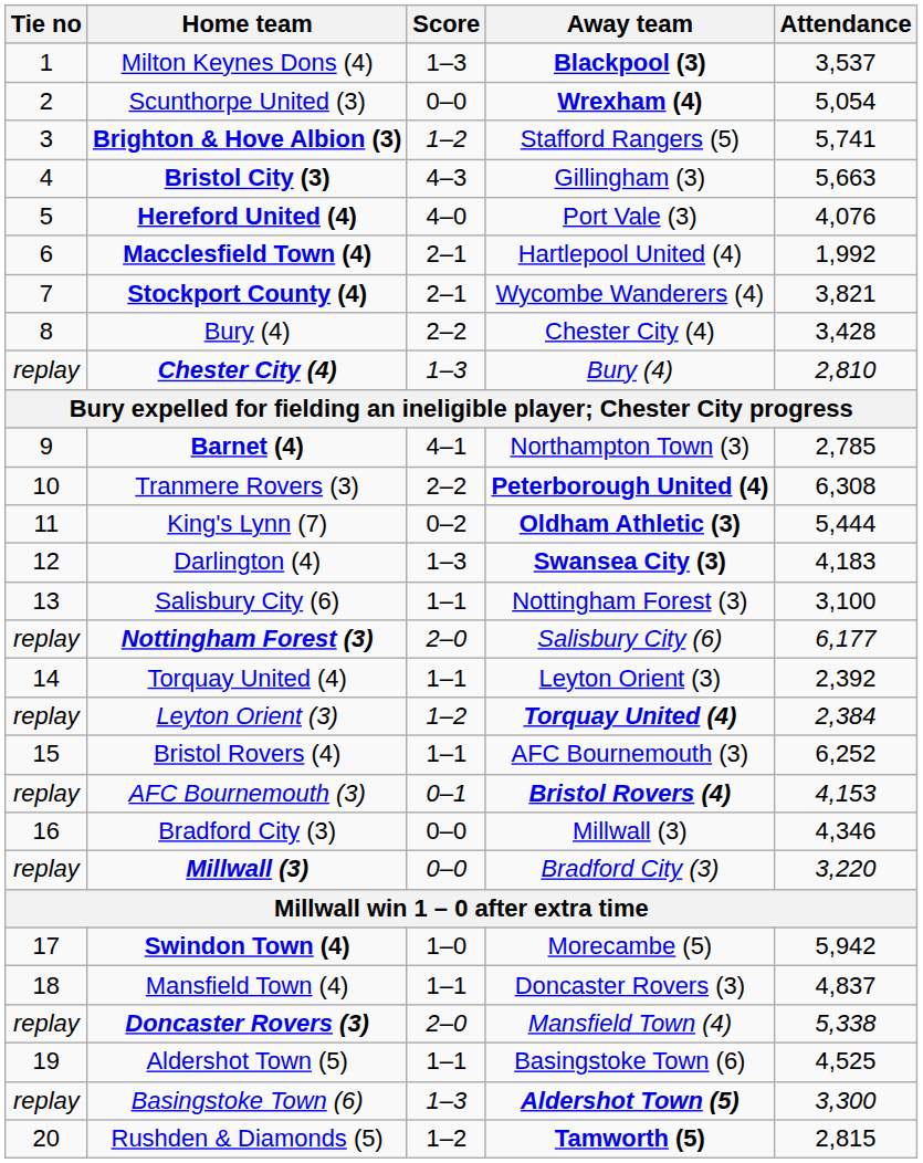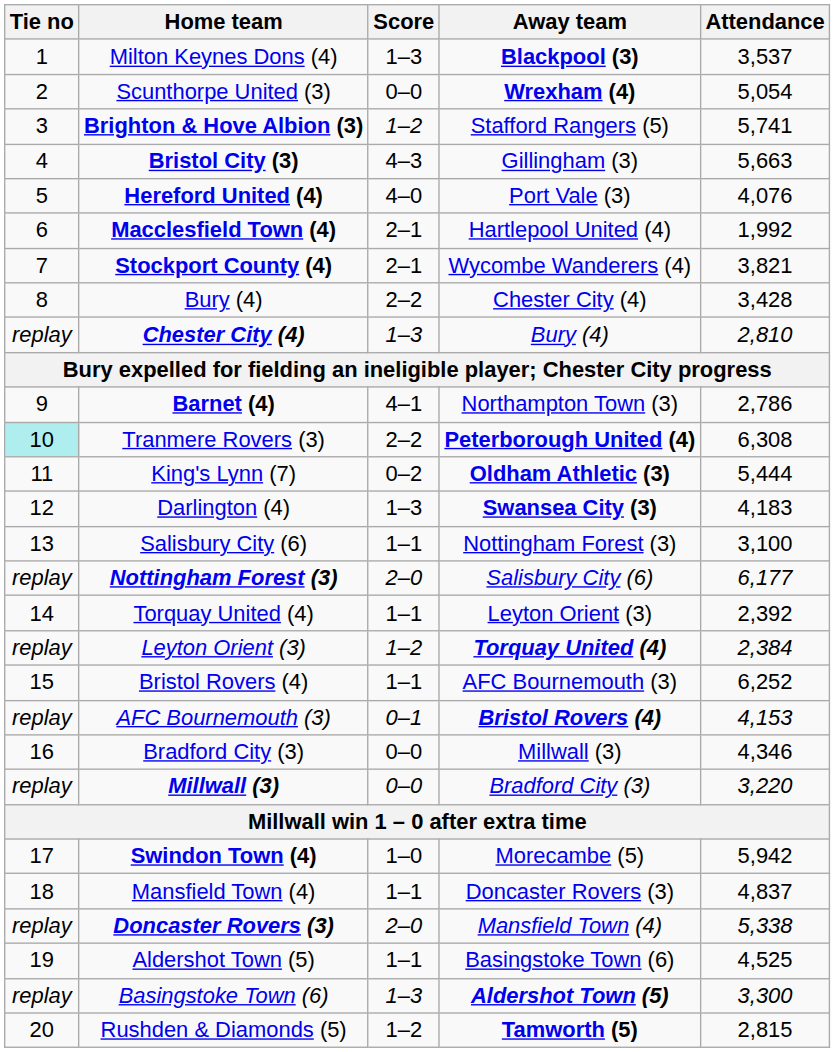 <table class="wikitable" style="text-align: center">
 <tr>
 <th>Tie no</th>
 <th>Home team</th>
 <th>Score</th>
 <th>Away team</th>
 <th>Attendance</th>
 </tr>
 <tr>
 <td>1</td>
 <td><a href='#'>Milton Keynes Dons</a> (4)</td>
 <td>1–3</td>
 <td><strong><a href='#'>Blackpool</a> (3)</strong></td>
 <td>3,537</td>
 </tr>
 <tr>
 <td>2</td>
 <td><a href='#'>Scunthorpe United</a> (3)</td>
 <td>0–0</td>
 <td><strong><a href='#'>Wrexham</a> (4)</strong></td>
 <td>5,054</td>
 </tr>
 <tr>
 <td>3</td>
 <td><strong><a href='#'>Brighton & Hove Albion</a> (3)</strong></td>
 <td><em>1–2</em></td>
 <td><a href='#'>Stafford Rangers</a> (5)</td>
 <td>5,741</td>
 </tr>
 <tr>
 <td>4</td>
 <td><strong><a href='#'>Bristol City</a> (3)</strong></td>
 <td>4–3</td>
 <td><a href='#'>Gillingham</a> (3)</td>
 <td>5,663</td>
 </tr>
 <tr>
 <td>5</td>
 <td><strong><a href='#'>Hereford United</a> (4)</strong></td>
 <td>4–0</td>
 <td><a href='#'>Port Vale</a> (3)</td>
 <td>4,076</td>
 </tr>
 <tr>
 <td>6</td>
 <td><strong><a href='#'>Macclesfield Town</a> (4)</strong></td>
 <td>2–1</td>
 <td><a href='#'>Hartlepool United</a> (4)</td>
 <td>1,992</td>
 </tr>
 <tr>
 <td>7</td>
 <td><strong><a href='#'>Stockport County</a> (4)</strong></td>
 <td>2–1</td>
 <td><a href='#'>Wycombe Wanderers</a> (4)</td>
 <td>3,821</td>
 </tr>
 <tr>
 <td>8</td>
 <td><a href='#'>Bury</a> (4)</td>
 <td>2–2</td>
 <td><a href='#'>Chester City</a> (4)</td>
 <td>3,428</td>
 </tr>
 <tr>
 <td><em>replay</em></td>
 <td><strong><em><a href='#'>Chester City</a> (4)</em></strong></td>
 <td><em>1–3</em></td>
 <td><em><a href='#'>Bury</a> (4)</em></td>
 <td><em>2,810</em></td>
 </tr>
 <tr>
 <th colspan=5>Bury expelled for fielding an ineligible player; Chester City progress</th>
 </tr>
 <tr>
 <td>9</td>
 <td><strong><a href='#'>Barnet</a> (4)</strong></td>
 <td>4–1</td>
 <td><a href='#'>Northampton Town</a> (3)</td>
-<td>2,785</td>
+<td>2,786</td>
 </tr>
 <tr>
-<td>10</td>
+<td style="background: paleturquoise;">10</td>
 <td><a href='#'>Tranmere Rovers</a> (3)</td>
 <td>2–2</td>
 <td><strong><a href='#'>Peterborough United</a> (4)</strong></td>
 <td>6,308</td>
 </tr>
 <tr>
 <td>11</td>
 <td><a href='#'>King's Lynn</a> (7)</td>
 <td>0–2</td>
 <td><strong><a href='#'>Oldham Athletic</a> (3)</strong></td>
 <td>5,444</td>
 </tr>
 <tr>
 <td>12</td>
 <td><a href='#'>Darlington</a> (4)</td>
 <td>1–3</td>
 <td><strong><a href='#'>Swansea City</a> (3)</strong></td>
 <td>4,183</td>
 </tr>
 <tr>
 <td>13</td>
 <td><a href='#'>Salisbury City</a> (6)</td>
 <td>1–1</td>
 <td><a href='#'>Nottingham Forest</a> (3)</td>
 <td>3,100</td>
 </tr>
 <tr>
 <td><em>replay</em></td>
 <td><strong><em><a href='#'>Nottingham Forest</a> (3)</em></strong></td>
 <td><em>2–0</em></td>
 <td><em><a href='#'>Salisbury City</a> (6)</em></td>
 <td><em>6,177</em></td>
 </tr>
 <tr>
 <td>14</td>
 <td><a href='#'>Torquay United</a> (4)</td>
 <td>1–1</td>
 <td><a href='#'>Leyton Orient</a> (3)</td>
 <td>2,392</td>
 </tr>
 <tr>
 <td><em>replay</em></td>
 <td><em><a href='#'>Leyton Orient</a> (3)</em></td>
 <td><em>1–2</em></td>
 <td><strong><em><a href='#'>Torquay United</a> (4)</em></strong></td>
 <td><em>2,384</em></td>
 </tr>
 <tr>
 <td>15</td>
 <td><a href='#'>Bristol Rovers</a> (4)</td>
 <td>1–1</td>
 <td><a href='#'>AFC Bournemouth</a> (3)</td>
 <td>6,252</td>
 </tr>
 <tr>
 <td><em>replay</em></td>
 <td><em><a href='#'>AFC Bournemouth</a> (3)</em></td>
 <td><em>0–1</em></td>
 <td><strong><em><a href='#'>Bristol Rovers</a> (4)</em></strong></td>
 <td><em>4,153</em></td>
 </tr>
 <tr>
 <td>16</td>
 <td><a href='#'>Bradford City</a> (3)</td>
 <td>0–0</td>
 <td><a href='#'>Millwall</a> (3)</td>
 <td>4,346</td>
 </tr>
 <tr>
 <td><em>replay</em></td>
 <td><strong><em><a href='#'>Millwall</a> (3)</em></strong></td>
 <td><em>0–0</em></td>
 <td><em><a href='#'>Bradford City</a> (3)</em></td>
 <td><em>3,220</em></td>
 </tr>
 <tr>
 <th colspan="5">Millwall win 1 – 0 after extra time</th>
 </tr>
 <tr>
 <td>17</td>
 <td><strong><a href='#'>Swindon Town</a> (4)</strong></td>
 <td>1–0</td>
 <td><a href='#'>Morecambe</a> (5)</td>
 <td>5,942</td>
 </tr>
 <tr>
 <td>18</td>
 <td><a href='#'>Mansfield Town</a> (4)</td>
 <td>1–1</td>
 <td><a href='#'>Doncaster Rovers</a> (3)</td>
 <td>4,837</td>
 </tr>
 <tr>
 <td><em>replay</em></td>
 <td><strong><em><a href='#'>Doncaster Rovers</a> (3)</em></strong></td>
 <td><em>2–0</em></td>
 <td><em><a href='#'>Mansfield Town</a> (4)</em></td>
 <td><em>5,338</em></td>
 </tr>
 <tr>
 <td>19</td>
 <td><a href='#'>Aldershot Town</a> (5)</td>
 <td>1–1</td>
 <td><a href='#'>Basingstoke Town</a> (6)</td>
 <td>4,525</td>
 </tr>
 <tr>
 <td><em>replay</em></td>
 <td><em><a href='#'>Basingstoke Town</a> (6)</em></td>
 <td><em>1–3</em></td>
 <td><strong><em><a href='#'>Aldershot Town</a> (5)</em></strong></td>
 <td><em>3,300</em></td>
 </tr>
 <tr>
 <td>20</td>
 <td><a href='#'>Rushden & Diamonds</a> (5)</td>
 <td>1–2</td>
 <td><strong><a href='#'>Tamworth</a> (5)</strong></td>
 <td>2,815</td>
 </tr>
 </table>
